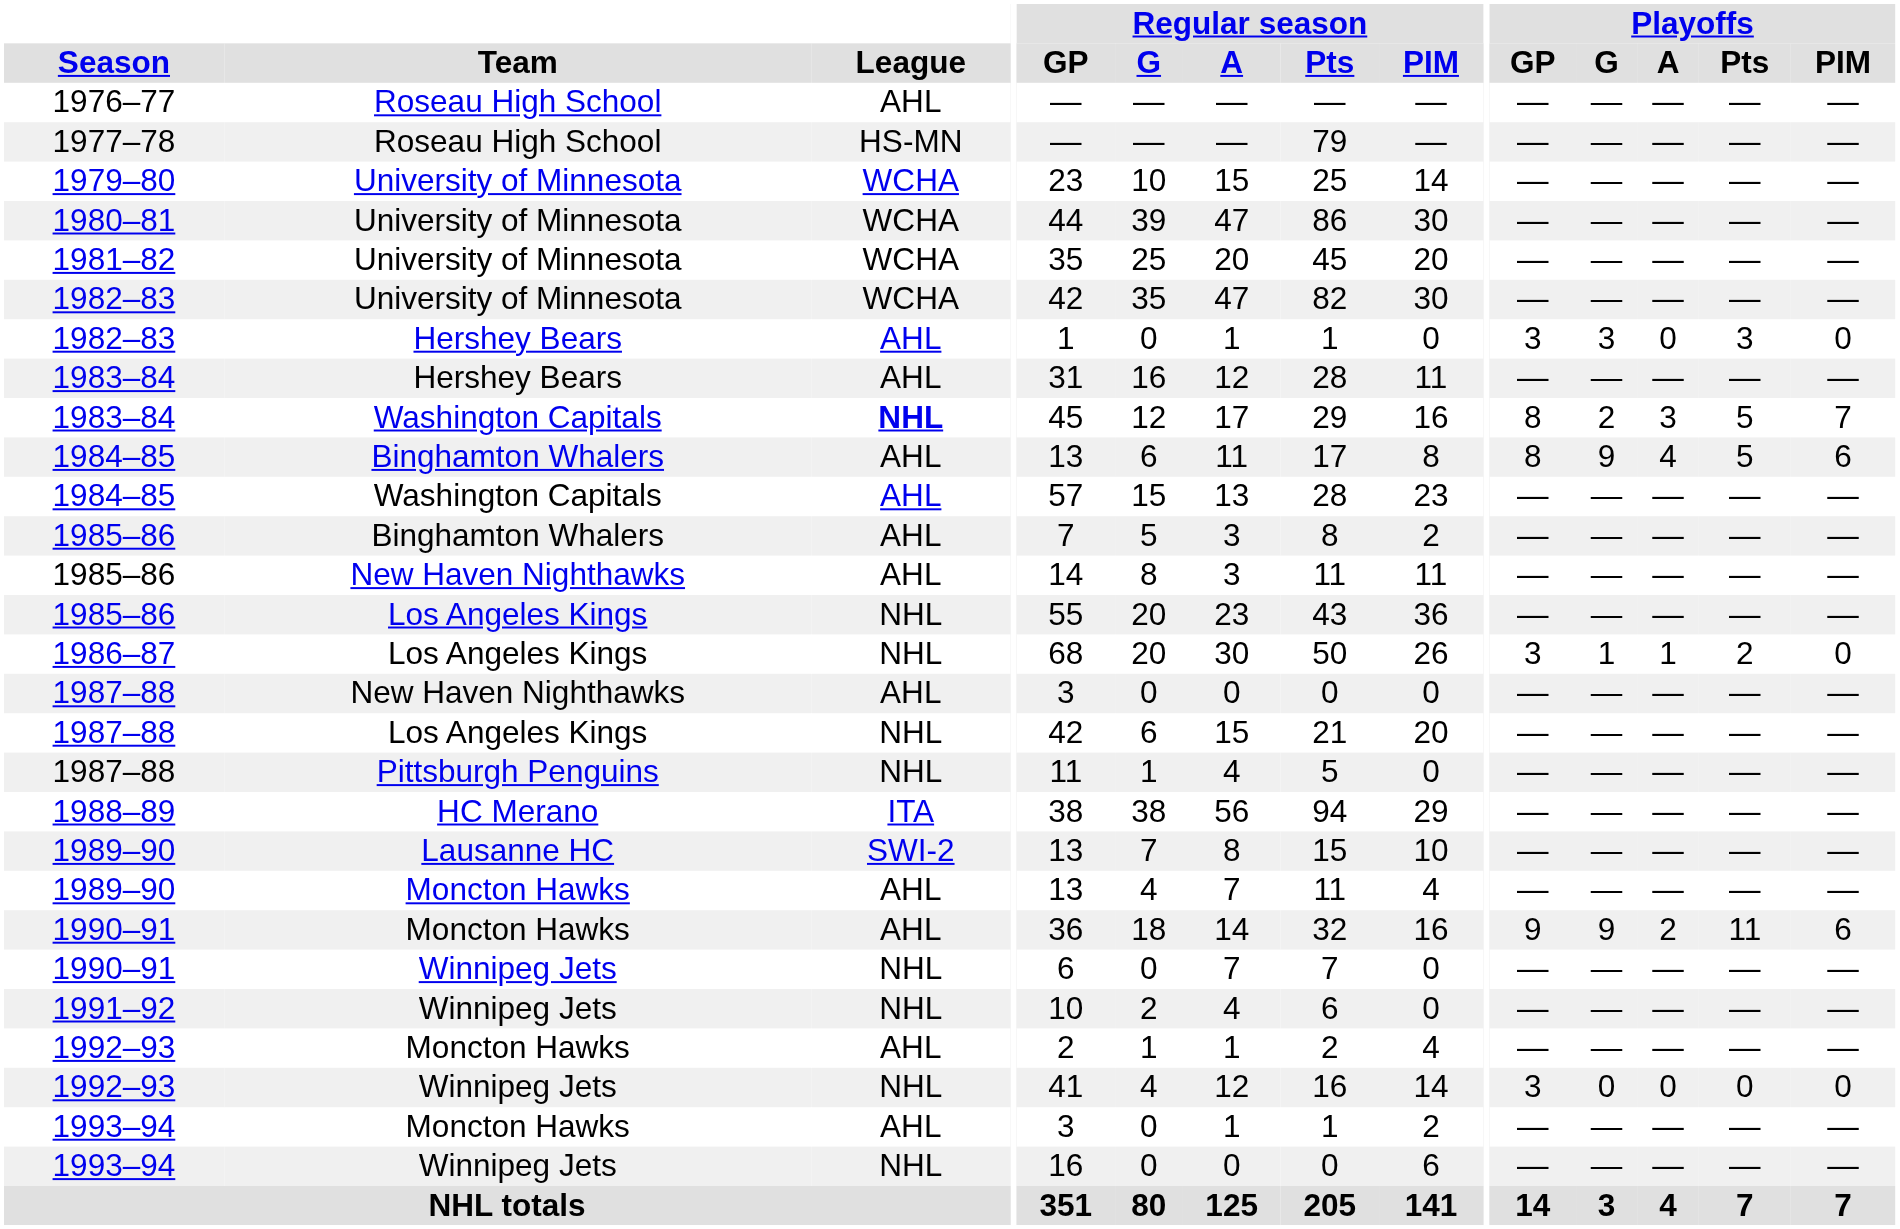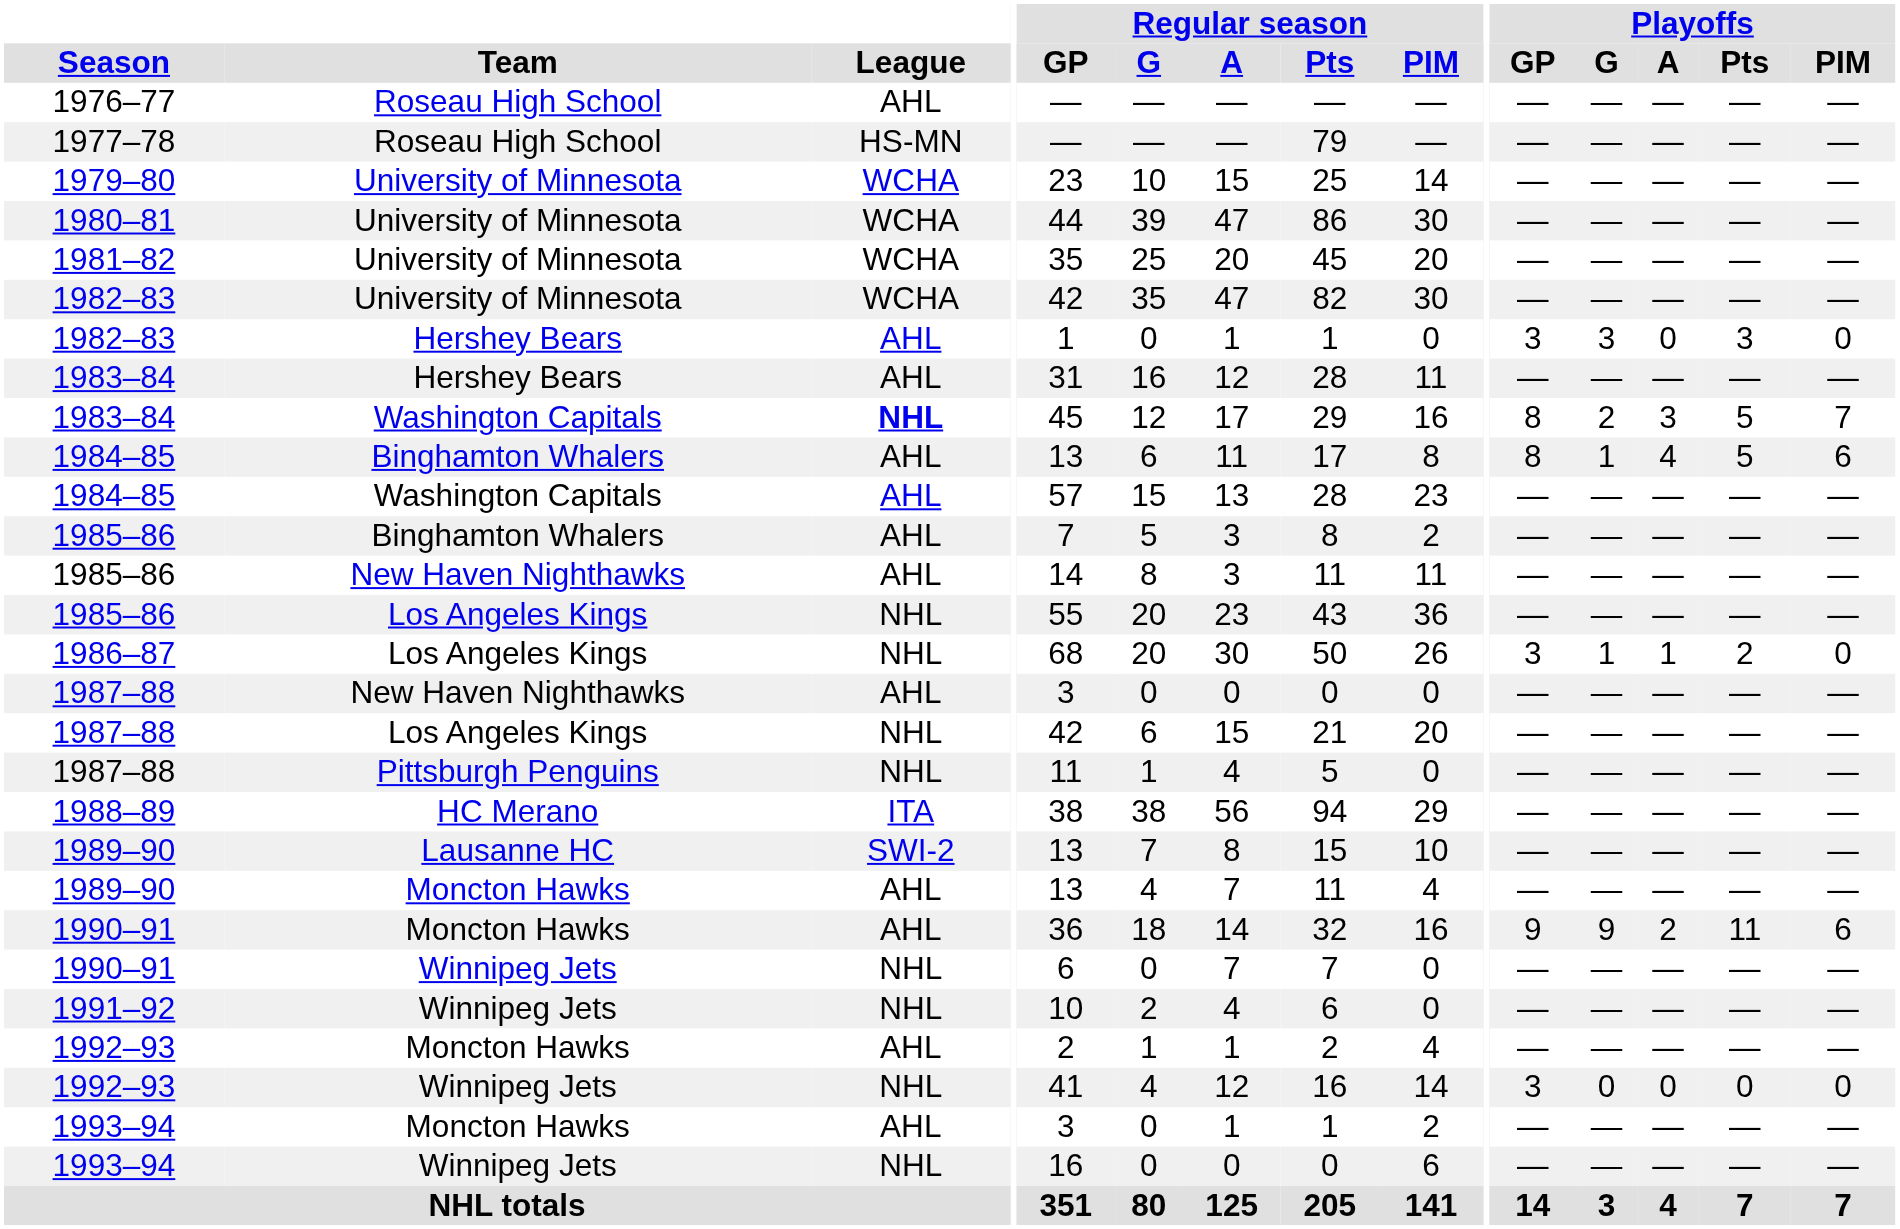 <table border="0" cellpadding="1" cellspacing="0" style="text-align:center; width:60em">
 <tr bgcolor="#e0e0e0">
 <th colspan="3" bgcolor="#ffffff"></th>
 <th rowspan="100" bgcolor="#ffffff"></th>
 <th colspan="5"><a href='#'>Regular season</a></th>
 <th rowspan="100" bgcolor="#ffffff"></th>
 <th colspan="5"><a href='#'>Playoffs</a></th>
 </tr>
 <tr bgcolor="#e0e0e0">
 <th><a href='#'>Season</a></th>
 <th>Team</th>
 <th>League</th>
 <th>GP</th>
 <th><a href='#'>G</a></th>
 <th><a href='#'>A</a></th>
 <th><a href='#'>Pts</a></th>
 <th><a href='#'>PIM</a></th>
 <th>GP</th>
 <th>G</th>
 <th>A</th>
 <th>Pts</th>
 <th>PIM</th>
 </tr>
 <tr>
 <td>1976–77</td>
 <td><a href='#'>Roseau High School</a></td>
 <td>AHL</td>
 <td>—</td>
 <td>—</td>
 <td>—</td>
 <td>—</td>
 <td>—</td>
 <td>—</td>
 <td>—</td>
 <td>—</td>
 <td>—</td>
 <td>—</td>
 </tr>
 <tr bgcolor="#f0f0f0">
 <td>1977–78</td>
 <td>Roseau High School</td>
 <td>HS-MN</td>
 <td>—</td>
 <td>—</td>
 <td>—</td>
 <td>79</td>
 <td>—</td>
 <td>—</td>
 <td>—</td>
 <td>—</td>
 <td>—</td>
 <td>—</td>
 </tr>
 <tr>
 <td><a href='#'>1979–80</a></td>
 <td><a href='#'>University of Minnesota</a></td>
 <td><a href='#'>WCHA</a></td>
 <td>23</td>
 <td>10</td>
 <td>15</td>
 <td>25</td>
 <td>14</td>
 <td>—</td>
 <td>—</td>
 <td>—</td>
 <td>—</td>
 <td>—</td>
 </tr>
 <tr bgcolor="#f0f0f0">
 <td><a href='#'>1980–81</a></td>
 <td>University of Minnesota</td>
 <td>WCHA</td>
 <td>44</td>
 <td>39</td>
 <td>47</td>
 <td>86</td>
 <td>30</td>
 <td>—</td>
 <td>—</td>
 <td>—</td>
 <td>—</td>
 <td>—</td>
 </tr>
 <tr>
 <td><a href='#'>1981–82</a></td>
 <td>University of Minnesota</td>
 <td>WCHA</td>
 <td>35</td>
 <td>25</td>
 <td>20</td>
 <td>45</td>
 <td>20</td>
 <td>—</td>
 <td>—</td>
 <td>—</td>
 <td>—</td>
 <td>—</td>
 </tr>
 <tr bgcolor="#f0f0f0">
 <td><a href='#'>1982–83</a></td>
 <td>University of Minnesota</td>
 <td>WCHA</td>
 <td>42</td>
 <td>35</td>
 <td>47</td>
 <td>82</td>
 <td>30</td>
 <td>—</td>
 <td>—</td>
 <td>—</td>
 <td>—</td>
 <td>—</td>
 </tr>
 <tr>
 <td><a href='#'>1982–83</a></td>
 <td><a href='#'>Hershey Bears</a></td>
 <td><a href='#'>AHL</a></td>
 <td>1</td>
 <td>0</td>
 <td>1</td>
 <td>1</td>
 <td>0</td>
 <td>3</td>
 <td>3</td>
 <td>0</td>
 <td>3</td>
 <td>0</td>
 </tr>
 <tr bgcolor="#f0f0f0">
 <td><a href='#'>1983–84</a></td>
 <td>Hershey Bears</td>
 <td>AHL</td>
 <td>31</td>
 <td>16</td>
 <td>12</td>
 <td>28</td>
 <td>11</td>
 <td>—</td>
 <td>—</td>
 <td>—</td>
 <td>—</td>
 <td>—</td>
 </tr>
 <tr>
 <td><a href='#'>1983–84</a></td>
 <td><a href='#'>Washington Capitals</a></td>
 <td><strong><a href='#'>NHL</a></strong></td>
 <td>45</td>
 <td>12</td>
 <td>17</td>
 <td>29</td>
 <td>16</td>
 <td>8</td>
 <td>2</td>
 <td>3</td>
 <td>5</td>
 <td>7</td>
 </tr>
 <tr bgcolor="#f0f0f0">
 <td><a href='#'>1984–85</a></td>
 <td><a href='#'>Binghamton Whalers</a></td>
 <td>AHL</td>
 <td>13</td>
 <td>6</td>
 <td>11</td>
 <td>17</td>
 <td>8</td>
 <td>8</td>
-<td>9</td>
+<td>1</td>
 <td>4</td>
 <td>5</td>
 <td>6</td>
 </tr>
 <tr>
 <td><a href='#'>1984–85</a></td>
 <td>Washington Capitals</td>
 <td><a href='#'>AHL</a></td>
 <td>57</td>
 <td>15</td>
 <td>13</td>
 <td>28</td>
 <td>23</td>
 <td>—</td>
 <td>—</td>
 <td>—</td>
 <td>—</td>
 <td>—</td>
 </tr>
 <tr bgcolor="#f0f0f0">
 <td><a href='#'>1985–86</a></td>
 <td>Binghamton Whalers</td>
 <td>AHL</td>
 <td>7</td>
 <td>5</td>
 <td>3</td>
 <td>8</td>
 <td>2</td>
 <td>—</td>
 <td>—</td>
 <td>—</td>
 <td>—</td>
 <td>—</td>
 </tr>
 <tr>
 <td>1985–86</td>
 <td><a href='#'>New Haven Nighthawks</a></td>
 <td>AHL</td>
 <td>14</td>
 <td>8</td>
 <td>3</td>
 <td>11</td>
 <td>11</td>
 <td>—</td>
 <td>—</td>
 <td>—</td>
 <td>—</td>
 <td>—</td>
 </tr>
 <tr bgcolor="#f0f0f0">
 <td><a href='#'>1985–86</a></td>
 <td><a href='#'>Los Angeles Kings</a></td>
 <td>NHL</td>
 <td>55</td>
 <td>20</td>
 <td>23</td>
 <td>43</td>
 <td>36</td>
 <td>—</td>
 <td>—</td>
 <td>—</td>
 <td>—</td>
 <td>—</td>
 </tr>
 <tr>
 <td><a href='#'>1986–87</a></td>
 <td>Los Angeles Kings</td>
 <td>NHL</td>
 <td>68</td>
 <td>20</td>
 <td>30</td>
 <td>50</td>
 <td>26</td>
 <td>3</td>
 <td>1</td>
 <td>1</td>
 <td>2</td>
 <td>0</td>
 </tr>
 <tr bgcolor="#f0f0f0">
 <td><a href='#'>1987–88</a></td>
 <td>New Haven Nighthawks</td>
 <td>AHL</td>
 <td>3</td>
 <td>0</td>
 <td>0</td>
 <td>0</td>
 <td>0</td>
 <td>—</td>
 <td>—</td>
 <td>—</td>
 <td>—</td>
 <td>—</td>
 </tr>
 <tr>
 <td><a href='#'>1987–88</a></td>
 <td>Los Angeles Kings</td>
 <td>NHL</td>
 <td>42</td>
 <td>6</td>
 <td>15</td>
 <td>21</td>
 <td>20</td>
 <td>—</td>
 <td>—</td>
 <td>—</td>
 <td>—</td>
 <td>—</td>
 </tr>
 <tr bgcolor="#f0f0f0">
 <td>1987–88</td>
 <td><a href='#'>Pittsburgh Penguins</a></td>
 <td>NHL</td>
 <td>11</td>
 <td>1</td>
 <td>4</td>
 <td>5</td>
 <td>0</td>
 <td>—</td>
 <td>—</td>
 <td>—</td>
 <td>—</td>
 <td>—</td>
 </tr>
 <tr>
 <td><a href='#'>1988–89</a></td>
 <td><a href='#'>HC Merano</a></td>
 <td><a href='#'>ITA</a></td>
 <td>38</td>
 <td>38</td>
 <td>56</td>
 <td>94</td>
 <td>29</td>
 <td>—</td>
 <td>—</td>
 <td>—</td>
 <td>—</td>
 <td>—</td>
 </tr>
 <tr bgcolor="#f0f0f0">
 <td><a href='#'>1989–90</a></td>
 <td><a href='#'>Lausanne HC</a></td>
 <td><a href='#'>SWI-2</a></td>
 <td>13</td>
 <td>7</td>
 <td>8</td>
 <td>15</td>
 <td>10</td>
 <td>—</td>
 <td>—</td>
 <td>—</td>
 <td>—</td>
 <td>—</td>
 </tr>
 <tr>
 <td><a href='#'>1989–90</a></td>
 <td><a href='#'>Moncton Hawks</a></td>
 <td>AHL</td>
 <td>13</td>
 <td>4</td>
 <td>7</td>
 <td>11</td>
 <td>4</td>
 <td>—</td>
 <td>—</td>
 <td>—</td>
 <td>—</td>
 <td>—</td>
 </tr>
 <tr bgcolor="#f0f0f0">
 <td><a href='#'>1990–91</a></td>
 <td>Moncton Hawks</td>
 <td>AHL</td>
 <td>36</td>
 <td>18</td>
 <td>14</td>
 <td>32</td>
 <td>16</td>
 <td>9</td>
 <td>9</td>
 <td>2</td>
 <td>11</td>
 <td>6</td>
 </tr>
 <tr>
 <td><a href='#'>1990–91</a></td>
 <td><a href='#'>Winnipeg Jets</a></td>
 <td>NHL</td>
 <td>6</td>
 <td>0</td>
 <td>7</td>
 <td>7</td>
 <td>0</td>
 <td>—</td>
 <td>—</td>
 <td>—</td>
 <td>—</td>
 <td>—</td>
 </tr>
 <tr bgcolor="#f0f0f0">
 <td><a href='#'>1991–92</a></td>
 <td>Winnipeg Jets</td>
 <td>NHL</td>
 <td>10</td>
 <td>2</td>
 <td>4</td>
 <td>6</td>
 <td>0</td>
 <td>—</td>
 <td>—</td>
 <td>—</td>
 <td>—</td>
 <td>—</td>
 </tr>
 <tr>
 <td><a href='#'>1992–93</a></td>
 <td>Moncton Hawks</td>
 <td>AHL</td>
 <td>2</td>
 <td>1</td>
 <td>1</td>
 <td>2</td>
 <td>4</td>
 <td>—</td>
 <td>—</td>
 <td>—</td>
 <td>—</td>
 <td>—</td>
 </tr>
 <tr bgcolor="#f0f0f0">
 <td><a href='#'>1992–93</a></td>
 <td>Winnipeg Jets</td>
 <td>NHL</td>
 <td>41</td>
 <td>4</td>
 <td>12</td>
 <td>16</td>
 <td>14</td>
 <td>3</td>
 <td>0</td>
 <td>0</td>
 <td>0</td>
 <td>0</td>
 </tr>
 <tr>
 <td><a href='#'>1993–94</a></td>
 <td>Moncton Hawks</td>
 <td>AHL</td>
 <td>3</td>
 <td>0</td>
 <td>1</td>
 <td>1</td>
 <td>2</td>
 <td>—</td>
 <td>—</td>
 <td>—</td>
 <td>—</td>
 <td>—</td>
 </tr>
 <tr bgcolor="#f0f0f0">
 <td><a href='#'>1993–94</a></td>
 <td>Winnipeg Jets</td>
 <td>NHL</td>
 <td>16</td>
 <td>0</td>
 <td>0</td>
 <td>0</td>
 <td>6</td>
 <td>—</td>
 <td>—</td>
 <td>—</td>
 <td>—</td>
 <td>—</td>
 </tr>
 <tr bgcolor="#e0e0e0">
 <th colspan="3">NHL totals</th>
 <th>351</th>
 <th>80</th>
 <th>125</th>
 <th>205</th>
 <th>141</th>
 <th>14</th>
 <th>3</th>
 <th>4</th>
 <th>7</th>
 <th>7</th>
 </tr>
 </table>
